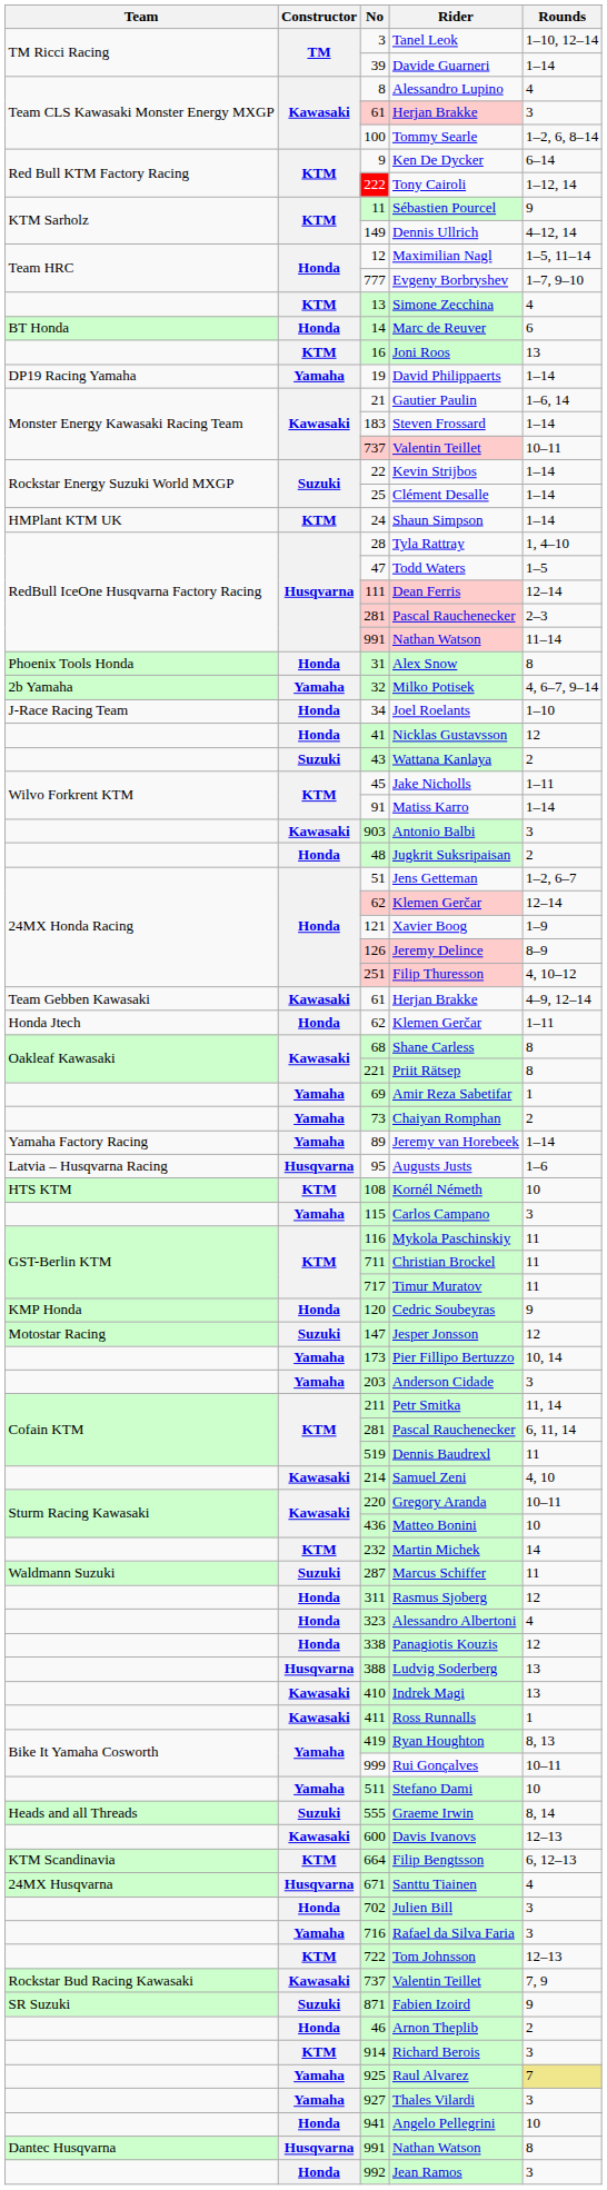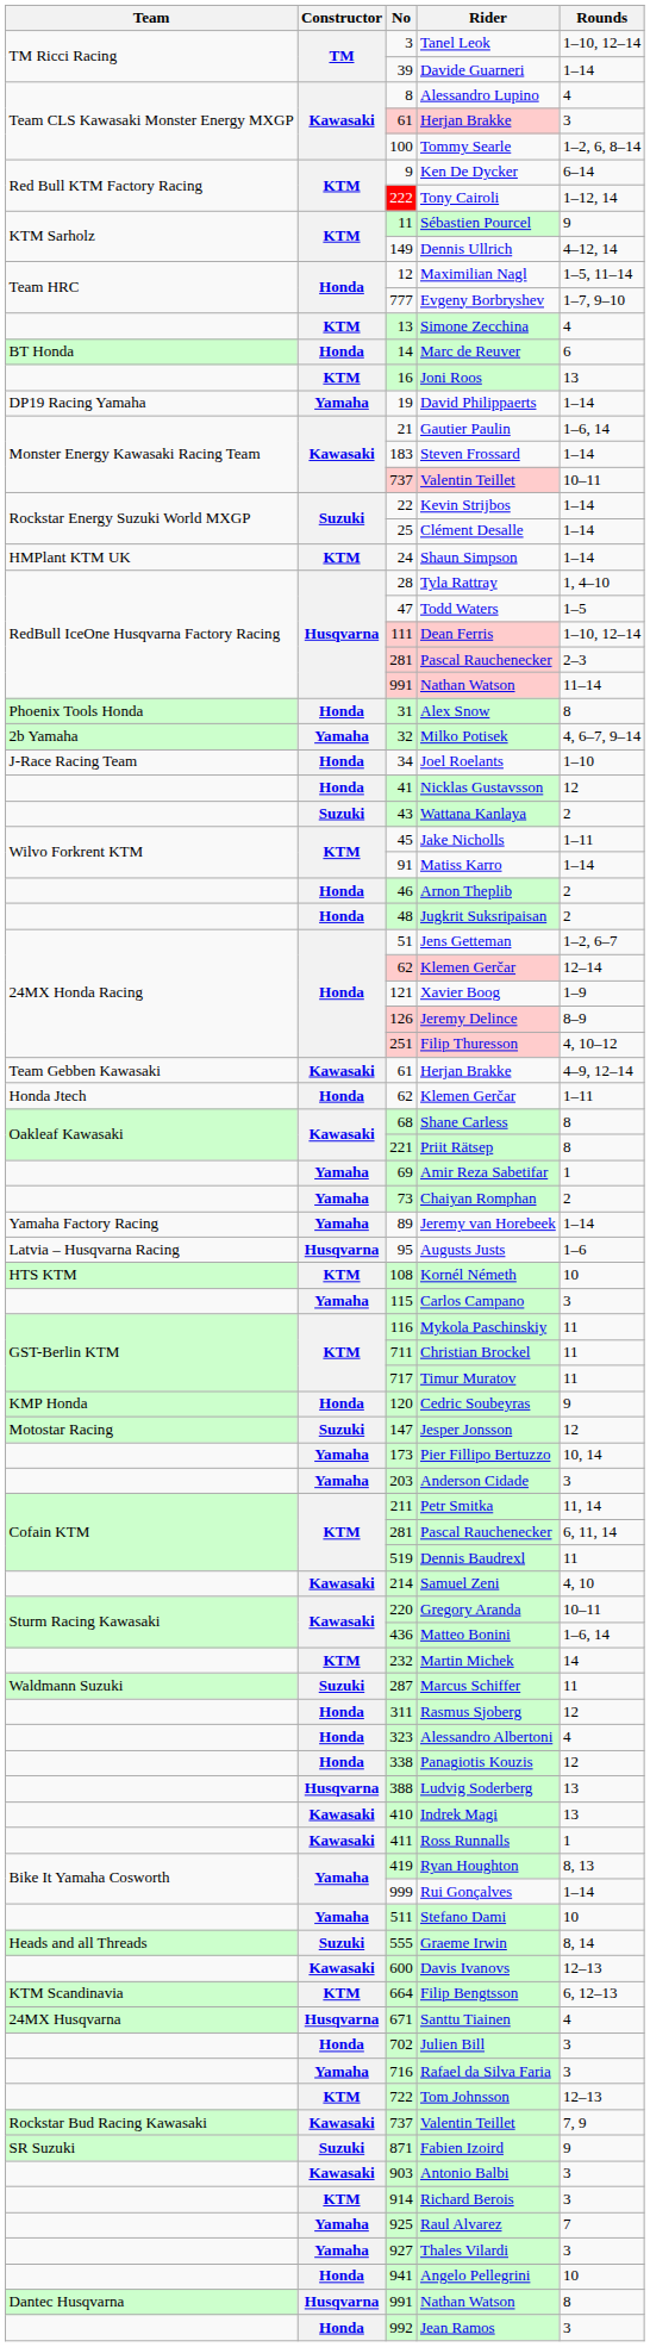 <table class="wikitable" style="font-size: 85%;">
 <tr>
 <th>Team</th>
 <th>Constructor</th>
 <th>No</th>
 <th>Rider</th>
 <th>Rounds</th>
 </tr>
 <tr>
 <td rowspan=2>TM Ricci Racing</td>
 <th rowspan=2><a href='#'>TM</a></th>
 <td align="right">3</td>
 <td> <a href='#'>Tanel Leok</a></td>
 <td>1–10, 12–14</td>
 </tr>
 <tr>
 <td align="right">39</td>
 <td> <a href='#'>Davide Guarneri</a></td>
 <td>1–14</td>
 </tr>
 <tr>
 <td rowspan=3>Team CLS Kawasaki Monster Energy MXGP</td>
 <th rowspan=3><a href='#'>Kawasaki</a></th>
 <td align="right">8</td>
 <td> <a href='#'>Alessandro Lupino</a></td>
 <td>4</td>
 </tr>
 <tr>
 <td style="background:#ffcccc;" align="right">61</td>
 <td style="background:#ffcccc;"> <a href='#'>Herjan Brakke</a></td>
 <td>3</td>
 </tr>
 <tr>
 <td align="right">100</td>
 <td> <a href='#'>Tommy Searle</a></td>
 <td>1–2, 6, 8–14</td>
 </tr>
 <tr>
 <td rowspan=2>Red Bull KTM Factory Racing</td>
 <th rowspan=2><a href='#'>KTM</a></th>
 <td align="right">9</td>
 <td> <a href='#'>Ken De Dycker</a></td>
 <td>6–14</td>
 </tr>
 <tr>
 <td align="right" style="background:red; color:white;">222</td>
 <td> <a href='#'>Tony Cairoli</a></td>
 <td>1–12, 14</td>
 </tr>
 <tr>
 <td rowspan=2>KTM Sarholz</td>
 <th rowspan=2><a href='#'>KTM</a></th>
 <td style="background:#ccffcc;" align="right">11</td>
 <td style="background:#ccffcc;"> <a href='#'>Sébastien Pourcel</a></td>
 <td>9</td>
 </tr>
 <tr>
 <td align="right">149</td>
 <td> <a href='#'>Dennis Ullrich</a></td>
 <td>4–12, 14</td>
 </tr>
 <tr>
 <td rowspan=2>Team HRC</td>
 <th rowspan=2><a href='#'>Honda</a></th>
 <td align="right">12</td>
 <td> <a href='#'>Maximilian Nagl</a></td>
 <td>1–5, 11–14</td>
 </tr>
 <tr>
 <td align="right">777</td>
 <td> <a href='#'>Evgeny Borbryshev</a></td>
 <td>1–7, 9–10</td>
 </tr>
 <tr>
 <td></td>
 <th><a href='#'>KTM</a></th>
 <td style="background:#ccffcc;" align="right">13</td>
 <td style="background:#ccffcc;"> <a href='#'>Simone Zecchina</a></td>
 <td>4</td>
 </tr>
 <tr>
 <td style="background:#ccffcc;">BT Honda</td>
 <th><a href='#'>Honda</a></th>
 <td style="background:#ccffcc;" align="right">14</td>
 <td style="background:#ccffcc;"> <a href='#'>Marc de Reuver</a></td>
 <td>6</td>
 </tr>
 <tr>
 <td></td>
 <th><a href='#'>KTM</a></th>
 <td style="background:#ccffcc;" align="right">16</td>
 <td style="background:#ccffcc;"> <a href='#'>Joni Roos</a></td>
 <td>13</td>
 </tr>
 <tr>
 <td>DP19 Racing Yamaha</td>
 <th><a href='#'>Yamaha</a></th>
 <td align="right">19</td>
 <td> <a href='#'>David Philippaerts</a></td>
 <td>1–14</td>
 </tr>
 <tr>
 <td rowspan=3>Monster Energy Kawasaki Racing Team</td>
 <th rowspan=3><a href='#'>Kawasaki</a></th>
 <td align="right">21</td>
 <td> <a href='#'>Gautier Paulin</a></td>
 <td>1–6, 14</td>
 </tr>
 <tr>
 <td align="right">183</td>
 <td> <a href='#'>Steven Frossard</a></td>
 <td>1–14</td>
 </tr>
 <tr>
 <td style="background:#ffcccc;" align="right">737</td>
 <td style="background:#ffcccc;"> <a href='#'>Valentin Teillet</a></td>
 <td>10–11</td>
 </tr>
 <tr>
 <td rowspan=2>Rockstar Energy Suzuki World MXGP</td>
 <th rowspan=2><a href='#'>Suzuki</a></th>
 <td align="right">22</td>
 <td> <a href='#'>Kevin Strijbos</a></td>
 <td>1–14</td>
 </tr>
 <tr>
 <td align="right">25</td>
 <td> <a href='#'>Clément Desalle</a></td>
 <td>1–14</td>
 </tr>
 <tr>
 <td>HMPlant KTM UK</td>
 <th><a href='#'>KTM</a></th>
 <td align="right">24</td>
 <td> <a href='#'>Shaun Simpson</a></td>
 <td>1–14</td>
 </tr>
 <tr>
 <td rowspan=5>RedBull IceOne Husqvarna Factory Racing</td>
 <th rowspan=5><a href='#'>Husqvarna</a></th>
 <td align="right">28</td>
 <td> <a href='#'>Tyla Rattray</a></td>
 <td>1, 4–10</td>
 </tr>
 <tr>
 <td align="right">47</td>
 <td> <a href='#'>Todd Waters</a></td>
 <td>1–5</td>
 </tr>
 <tr>
 <td style="background:#ffcccc;" align="right">111</td>
 <td style="background:#ffcccc;"> <a href='#'>Dean Ferris</a></td>
-<td>12–14</td>
+<td>1–10, 12–14</td>
 </tr>
 <tr>
 <td style="background:#ffcccc;" align="right">281</td>
 <td style="background:#ffcccc;"> <a href='#'>Pascal Rauchenecker</a></td>
 <td>2–3</td>
 </tr>
 <tr>
 <td style="background:#ffcccc;" align="right">991</td>
 <td style="background:#ffcccc;"> <a href='#'>Nathan Watson</a></td>
 <td>11–14</td>
 </tr>
 <tr>
 <td style="background:#ccffcc;">Phoenix Tools Honda</td>
 <th><a href='#'>Honda</a></th>
 <td style="background:#ccffcc;" align="right">31</td>
 <td style="background:#ccffcc;"> <a href='#'>Alex Snow</a></td>
 <td>8</td>
 </tr>
 <tr>
 <td style="background:#ccffcc;">2b Yamaha</td>
 <th><a href='#'>Yamaha</a></th>
 <td style="background:#ccffcc;" align="right">32</td>
 <td style="background:#ccffcc;"> <a href='#'>Milko Potisek</a></td>
 <td>4, 6–7, 9–14</td>
 </tr>
 <tr>
 <td>J-Race Racing Team</td>
 <th><a href='#'>Honda</a></th>
 <td align="right">34</td>
 <td> <a href='#'>Joel Roelants</a></td>
 <td>1–10</td>
 </tr>
 <tr>
 <td></td>
 <th><a href='#'>Honda</a></th>
 <td style="background:#ccffcc;" align="right">41</td>
 <td style="background:#ccffcc;"> <a href='#'>Nicklas Gustavsson</a></td>
 <td>12</td>
 </tr>
 <tr>
 <td></td>
 <th><a href='#'>Suzuki</a></th>
 <td style="background:#ccffcc;" align="right">43</td>
 <td style="background:#ccffcc;"> <a href='#'>Wattana Kanlaya</a></td>
 <td>2</td>
 </tr>
 <tr>
 <td rowspan=2>Wilvo Forkrent KTM</td>
 <th rowspan=2><a href='#'>KTM</a></th>
 <td align="right">45</td>
 <td> <a href='#'>Jake Nicholls</a></td>
 <td>1–11</td>
 </tr>
 <tr>
 <td align="right">91</td>
 <td> <a href='#'>Matiss Karro</a></td>
 <td>1–14</td>
 </tr>
 <tr>
 <td></td>
-<th><a href='#'>Kawasaki</a></th>
-<td style="background:#ccffcc;" align="right">903</td>
-<td style="background:#ccffcc;"> <a href='#'>Antonio Balbi</a></td>
-<td>3</td>
+<th><a href='#'>Honda</a></th>
+<td style="background:#ccffcc;" align="right">46</td>
+<td style="background:#ccffcc;"> <a href='#'>Arnon Theplib</a></td>
+<td>2</td>
 </tr>
 <tr>
 <td></td>
 <th><a href='#'>Honda</a></th>
 <td style="background:#ccffcc;" align="right">48</td>
 <td style="background:#ccffcc;"> <a href='#'>Jugkrit Suksripaisan</a></td>
 <td>2</td>
 </tr>
 <tr>
 <td rowspan=5>24MX Honda Racing</td>
 <th rowspan=5><a href='#'>Honda</a></th>
 <td align="right">51</td>
 <td> <a href='#'>Jens Getteman</a></td>
 <td>1–2, 6–7</td>
 </tr>
 <tr>
 <td style="background:#ffcccc;" align="right">62</td>
 <td style="background:#ffcccc;"> <a href='#'>Klemen Gerčar</a></td>
 <td>12–14</td>
 </tr>
 <tr>
 <td align="right">121</td>
 <td> <a href='#'>Xavier Boog</a></td>
 <td>1–9</td>
 </tr>
 <tr>
 <td style="background:#ffcccc;" align="right">126</td>
 <td style="background:#ffcccc;"> <a href='#'>Jeremy Delince</a></td>
 <td>8–9</td>
 </tr>
 <tr>
 <td style="background:#ffcccc;" align="right">251</td>
 <td style="background:#ffcccc;"> <a href='#'>Filip Thuresson</a></td>
 <td>4, 10–12</td>
 </tr>
 <tr>
 <td>Team Gebben Kawasaki</td>
 <th><a href='#'>Kawasaki</a></th>
 <td align="right">61</td>
 <td> <a href='#'>Herjan Brakke</a></td>
 <td>4–9, 12–14</td>
 </tr>
 <tr>
 <td>Honda Jtech</td>
 <th><a href='#'>Honda</a></th>
 <td align="right">62</td>
 <td> <a href='#'>Klemen Gerčar</a></td>
 <td>1–11</td>
 </tr>
 <tr>
 <td rowspan=2 style="background:#ccffcc;">Oakleaf Kawasaki</td>
 <th rowspan=2><a href='#'>Kawasaki</a></th>
 <td style="background:#ccffcc;" align="right">68</td>
 <td style="background:#ccffcc;"> <a href='#'>Shane Carless</a></td>
 <td>8</td>
 </tr>
 <tr>
 <td style="background:#ccffcc;" align="right">221</td>
 <td style="background:#ccffcc;"> <a href='#'>Priit Rätsep</a></td>
 <td>8</td>
 </tr>
 <tr>
 <td></td>
 <th><a href='#'>Yamaha</a></th>
 <td style="background:#ccffcc;" align="right">69</td>
 <td style="background:#ccffcc;"> <a href='#'>Amir Reza Sabetifar</a></td>
 <td>1</td>
 </tr>
 <tr>
 <td></td>
 <th><a href='#'>Yamaha</a></th>
 <td style="background:#ccffcc;" align="right">73</td>
 <td style="background:#ccffcc;"> <a href='#'>Chaiyan Romphan</a></td>
 <td>2</td>
 </tr>
 <tr>
 <td>Yamaha Factory Racing</td>
 <th><a href='#'>Yamaha</a></th>
 <td align="right">89</td>
 <td> <a href='#'>Jeremy van Horebeek</a></td>
 <td>1–14</td>
 </tr>
 <tr>
 <td>Latvia – Husqvarna Racing</td>
 <th><a href='#'>Husqvarna</a></th>
 <td align="right">95</td>
 <td> <a href='#'>Augusts Justs</a></td>
 <td>1–6</td>
 </tr>
 <tr>
 <td style="background:#ccffcc;">HTS KTM</td>
 <th><a href='#'>KTM</a></th>
 <td style="background:#ccffcc;" align="right">108</td>
 <td style="background:#ccffcc;"> <a href='#'>Kornél Németh</a></td>
 <td>10</td>
 </tr>
 <tr>
 <td></td>
 <th><a href='#'>Yamaha</a></th>
 <td style="background:#ccffcc;" align="right">115</td>
 <td style="background:#ccffcc;"> <a href='#'>Carlos Campano</a></td>
 <td>3</td>
 </tr>
 <tr>
 <td rowspan=3 style="background:#ccffcc;">GST-Berlin KTM</td>
 <th rowspan=3><a href='#'>KTM</a></th>
 <td style="background:#ccffcc;" align="right">116</td>
 <td style="background:#ccffcc;"> <a href='#'>Mykola Paschinskiy</a></td>
 <td>11</td>
 </tr>
 <tr>
 <td style="background:#ccffcc;" align="right">711</td>
 <td style="background:#ccffcc;"> <a href='#'>Christian Brockel</a></td>
 <td>11</td>
 </tr>
 <tr>
 <td style="background:#ccffcc;" align="right">717</td>
 <td style="background:#ccffcc;"> <a href='#'>Timur Muratov</a></td>
 <td>11</td>
 </tr>
 <tr>
 <td style="background:#ccffcc;">KMP Honda</td>
 <th><a href='#'>Honda</a></th>
 <td style="background:#ccffcc;" align="right">120</td>
 <td style="background:#ccffcc;"> <a href='#'>Cedric Soubeyras</a></td>
 <td>9</td>
 </tr>
 <tr>
 <td style="background:#ccffcc;">Motostar Racing</td>
 <th><a href='#'>Suzuki</a></th>
 <td style="background:#ccffcc;" align="right">147</td>
 <td style="background:#ccffcc;"> <a href='#'>Jesper Jonsson</a></td>
 <td>12</td>
 </tr>
 <tr>
 <td></td>
 <th><a href='#'>Yamaha</a></th>
 <td style="background:#ccffcc;" align="right">173</td>
 <td style="background:#ccffcc;"> <a href='#'>Pier Fillipo Bertuzzo</a></td>
 <td>10, 14</td>
 </tr>
 <tr>
 <td></td>
 <th><a href='#'>Yamaha</a></th>
 <td style="background:#ccffcc;" align="right">203</td>
 <td style="background:#ccffcc;"> <a href='#'>Anderson Cidade</a></td>
 <td>3</td>
 </tr>
 <tr>
 <td rowspan=3 style="background:#ccffcc;">Cofain KTM</td>
 <th rowspan=3><a href='#'>KTM</a></th>
 <td style="background:#ccffcc;" align="right">211</td>
 <td style="background:#ccffcc;"> <a href='#'>Petr Smitka</a></td>
 <td>11, 14</td>
 </tr>
 <tr>
 <td style="background:#ccffcc;" align="right">281</td>
 <td style="background:#ccffcc;"> <a href='#'>Pascal Rauchenecker</a></td>
 <td>6, 11, 14</td>
 </tr>
 <tr>
 <td style="background:#ccffcc;" align="right">519</td>
 <td style="background:#ccffcc;"> <a href='#'>Dennis Baudrexl</a></td>
 <td>11</td>
 </tr>
 <tr>
 <td></td>
 <th><a href='#'>Kawasaki</a></th>
 <td style="background:#ccffcc;" align="right">214</td>
 <td style="background:#ccffcc;"> <a href='#'>Samuel Zeni</a></td>
 <td>4, 10</td>
 </tr>
 <tr>
 <td rowspan=2 style="background:#ccffcc;">Sturm Racing Kawasaki</td>
 <th rowspan=2><a href='#'>Kawasaki</a></th>
 <td style="background:#ccffcc;" align="right">220</td>
 <td style="background:#ccffcc;"> <a href='#'>Gregory Aranda</a></td>
 <td>10–11</td>
 </tr>
 <tr>
 <td style="background:#ccffcc;" align="right">436</td>
 <td style="background:#ccffcc;"> <a href='#'>Matteo Bonini</a></td>
-<td>10</td>
+<td>1–6, 14</td>
 </tr>
 <tr>
 <td></td>
 <th><a href='#'>KTM</a></th>
 <td style="background:#ccffcc;" align="right">232</td>
 <td style="background:#ccffcc;"> <a href='#'>Martin Michek</a></td>
 <td>14</td>
 </tr>
 <tr>
 <td style="background:#ccffcc;">Waldmann Suzuki</td>
 <th><a href='#'>Suzuki</a></th>
 <td style="background:#ccffcc;" align="right">287</td>
 <td style="background:#ccffcc;"> <a href='#'>Marcus Schiffer</a></td>
 <td>11</td>
 </tr>
 <tr>
 <td></td>
 <th><a href='#'>Honda</a></th>
 <td style="background:#ccffcc;" align="right">311</td>
 <td style="background:#ccffcc;"> <a href='#'>Rasmus Sjoberg</a></td>
 <td>12</td>
 </tr>
 <tr>
 <td></td>
 <th><a href='#'>Honda</a></th>
 <td style="background:#ccffcc;" align="right">323</td>
 <td style="background:#ccffcc;"> <a href='#'>Alessandro Albertoni</a></td>
 <td>4</td>
 </tr>
 <tr>
 <td></td>
 <th><a href='#'>Honda</a></th>
 <td style="background:#ccffcc;" align="right">338</td>
 <td style="background:#ccffcc;"> <a href='#'>Panagiotis Kouzis</a></td>
 <td>12</td>
 </tr>
 <tr>
 <td></td>
 <th><a href='#'>Husqvarna</a></th>
 <td style="background:#ccffcc;" align="right">388</td>
 <td style="background:#ccffcc;"> <a href='#'>Ludvig Soderberg</a></td>
 <td>13</td>
 </tr>
 <tr>
 <td></td>
 <th><a href='#'>Kawasaki</a></th>
 <td style="background:#ccffcc;" align="right">410</td>
 <td style="background:#ccffcc;"> <a href='#'>Indrek Magi</a></td>
 <td>13</td>
 </tr>
 <tr>
 <td></td>
 <th><a href='#'>Kawasaki</a></th>
 <td style="background:#ccffcc;" align="right">411</td>
 <td style="background:#ccffcc;"> <a href='#'>Ross Runnalls</a></td>
 <td>1</td>
 </tr>
 <tr>
 <td rowspan=2>Bike It Yamaha Cosworth</td>
 <th rowspan=2><a href='#'>Yamaha</a></th>
 <td style="background:#ccffcc;" align="right">419</td>
 <td style="background:#ccffcc;"> <a href='#'>Ryan Houghton</a></td>
 <td>8, 13</td>
 </tr>
 <tr>
 <td align="right">999</td>
 <td> <a href='#'>Rui Gonçalves</a></td>
-<td>10–11</td>
+<td>1–14</td>
 </tr>
 <tr>
 <td></td>
 <th><a href='#'>Yamaha</a></th>
 <td style="background:#ccffcc;" align="right">511</td>
 <td style="background:#ccffcc;"> <a href='#'>Stefano Dami</a></td>
 <td>10</td>
 </tr>
 <tr>
 <td style="background:#ccffcc;">Heads and all Threads</td>
 <th><a href='#'>Suzuki</a></th>
 <td style="background:#ccffcc;" align="right">555</td>
 <td style="background:#ccffcc;"> <a href='#'>Graeme Irwin</a></td>
 <td>8, 14</td>
 </tr>
 <tr>
 <td></td>
 <th><a href='#'>Kawasaki</a></th>
 <td style="background:#ccffcc;" align="right">600</td>
 <td style="background:#ccffcc;"> <a href='#'>Davis Ivanovs</a></td>
 <td>12–13</td>
 </tr>
 <tr>
 <td style="background:#ccffcc;">KTM Scandinavia</td>
 <th><a href='#'>KTM</a></th>
 <td style="background:#ccffcc;" align="right">664</td>
 <td style="background:#ccffcc;"> <a href='#'>Filip Bengtsson</a></td>
 <td>6, 12–13</td>
 </tr>
 <tr>
 <td style="background:#ccffcc;">24MX Husqvarna</td>
 <th><a href='#'>Husqvarna</a></th>
 <td style="background:#ccffcc;" align="right">671</td>
 <td style="background:#ccffcc;"> <a href='#'>Santtu Tiainen</a></td>
 <td>4</td>
 </tr>
 <tr>
 <td></td>
 <th><a href='#'>Honda</a></th>
 <td style="background:#ccffcc;" align="right">702</td>
 <td style="background:#ccffcc;"> <a href='#'>Julien Bill</a></td>
 <td>3</td>
 </tr>
 <tr>
 <td></td>
 <th><a href='#'>Yamaha</a></th>
 <td style="background:#ccffcc;" align="right">716</td>
 <td style="background:#ccffcc;"> <a href='#'>Rafael da Silva Faria</a></td>
 <td>3</td>
 </tr>
 <tr>
 <td></td>
 <th><a href='#'>KTM</a></th>
 <td style="background:#ccffcc;" align="right">722</td>
 <td style="background:#ccffcc;"> <a href='#'>Tom Johnsson</a></td>
 <td>12–13</td>
 </tr>
 <tr>
 <td style="background:#ccffcc;">Rockstar Bud Racing Kawasaki</td>
 <th><a href='#'>Kawasaki</a></th>
 <td style="background:#ccffcc;" align="right">737</td>
 <td style="background:#ccffcc;"> <a href='#'>Valentin Teillet</a></td>
 <td>7, 9</td>
 </tr>
 <tr>
 <td style="background:#ccffcc;">SR Suzuki</td>
 <th><a href='#'>Suzuki</a></th>
 <td style="background:#ccffcc;" align="right">871</td>
 <td style="background:#ccffcc;"> <a href='#'>Fabien Izoird</a></td>
 <td>9</td>
 </tr>
 <tr>
 <td></td>
-<th><a href='#'>Honda</a></th>
-<td style="background:#ccffcc;" align="right">46</td>
-<td style="background:#ccffcc;"> <a href='#'>Arnon Theplib</a></td>
-<td>2</td>
+<th><a href='#'>Kawasaki</a></th>
+<td style="background:#ccffcc;" align="right">903</td>
+<td style="background:#ccffcc;"> <a href='#'>Antonio Balbi</a></td>
+<td>3</td>
 </tr>
 <tr>
 <td></td>
 <th><a href='#'>KTM</a></th>
 <td style="background:#ccffcc;" align="right">914</td>
 <td style="background:#ccffcc;"> <a href='#'>Richard Berois</a></td>
 <td>3</td>
 </tr>
 <tr>
 <td></td>
 <th><a href='#'>Yamaha</a></th>
 <td style="background:#ccffcc;" align="right">925</td>
 <td style="background:#ccffcc;"> <a href='#'>Raul Alvarez</a></td>
-<td style="background: khaki;">7</td>
+<td>7</td>
 </tr>
 <tr>
 <td></td>
 <th><a href='#'>Yamaha</a></th>
 <td style="background:#ccffcc;" align="right">927</td>
 <td style="background:#ccffcc;"> <a href='#'>Thales Vilardi</a></td>
 <td>3</td>
 </tr>
 <tr>
 <td></td>
 <th><a href='#'>Honda</a></th>
 <td style="background:#ccffcc;" align="right">941</td>
 <td style="background:#ccffcc;"> <a href='#'>Angelo Pellegrini</a></td>
 <td>10</td>
 </tr>
 <tr>
 <td style="background:#ccffcc;">Dantec Husqvarna</td>
 <th><a href='#'>Husqvarna</a></th>
 <td style="background:#ccffcc;" align="right">991</td>
 <td style="background:#ccffcc;"> <a href='#'>Nathan Watson</a></td>
 <td>8</td>
 </tr>
 <tr>
 <td></td>
 <th><a href='#'>Honda</a></th>
 <td style="background:#ccffcc;" align="right">992</td>
 <td style="background:#ccffcc;"> <a href='#'>Jean Ramos</a></td>
 <td>3</td>
 </tr>
 </table>
